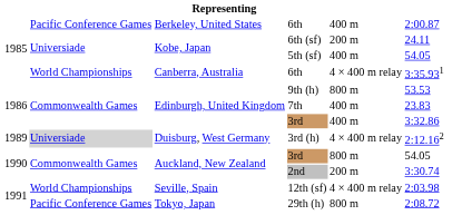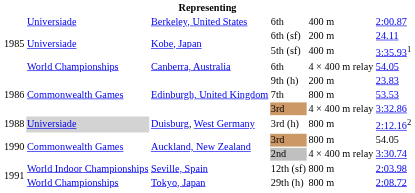 <table>
 <tr>
 <th colspan="6">Representing </th>
 </tr>
 <tr>
 <td rowspan=4>1985</td>
-<td><a href='#'>Pacific Conference Games</a></td>
+<td><a href='#'>Universiade</a></td>
 <td><a href='#'>Berkeley, United States</a></td>
 <td>6th</td>
 <td>400 m</td>
 <td><a href='#'>2:00.87</a></td>
 </tr>
 <tr>
 <td rowspan=2><a href='#'>Universiade</a></td>
 <td rowspan=2><a href='#'>Kobe, Japan</a></td>
 <td>6th (sf)</td>
 <td>200 m</td>
 <td><a href='#'>24.11</a></td>
 </tr>
 <tr>
 <td>5th (sf)</td>
 <td>400 m</td>
-<td><a href='#'>54.05</a></td>
+<td><a href='#'>3:35.93</a><sup>1</sup></td>
 </tr>
 <tr>
 <td><a href='#'>World Championships</a></td>
 <td><a href='#'>Canberra, Australia</a></td>
 <td>6th</td>
 <td>4 × 400 m relay</td>
-<td><a href='#'>3:35.93</a><sup>1</sup></td>
+<td><a href='#'>54.05</a></td>
 </tr>
 <tr>
 <td rowspan=3>1986</td>
 <td rowspan=3><a href='#'>Commonwealth Games</a></td>
 <td rowspan=3><a href='#'>Edinburgh, United Kingdom</a></td>
 <td>9th (h)</td>
+<td>200 m</td>
+<td><a href='#'>23.83</a></td>
+</tr>
+<tr>
+<td>7th</td>
 <td>800 m</td>
 <td><a href='#'>53.53</a></td>
 </tr>
 <tr>
-<td>7th</td>
-<td>400 m</td>
-<td><a href='#'>23.83</a></td>
-</tr>
-<tr>
 <td bgcolor=cc9966>3rd</td>
-<td>400 m</td>
+<td>4 × 400 m relay</td>
 <td><a href='#'>3:32.86</a></td>
 </tr>
 <tr>
-<td>1989</td>
+<td>1988</td>
 <td style="background: lightgrey;"><a href='#'>Universiade</a></td>
 <td><a href='#'>Duisburg</a>, <a href='#'>West Germany</a></td>
 <td>3rd (h)</td>
-<td>4 × 400 m relay</td>
+<td>800 m</td>
 <td><a href='#'>2:12.16</a><sup>2</sup></td>
 </tr>
 <tr>
 <td rowspan=2>1990</td>
 <td rowspan=2><a href='#'>Commonwealth Games</a></td>
 <td rowspan=2><a href='#'>Auckland, New Zealand</a></td>
 <td bgcolor=cc9966>3rd</td>
 <td>800 m</td>
 <td>54.05</td>
 </tr>
 <tr>
 <td bgcolor=silver>2nd</td>
-<td>200 m</td>
+<td>4 × 400 m relay</td>
 <td><a href='#'>3:30.74</a></td>
 </tr>
 <tr>
 <td rowspan=2>1991</td>
-<td><a href='#'>World Championships</a></td>
+<td><a href='#'>World Indoor Championships</a></td>
 <td><a href='#'>Seville, Spain</a></td>
 <td>12th (sf)</td>
-<td>4 × 400 m relay</td>
+<td>800 m</td>
 <td><a href='#'>2:03.98</a></td>
 </tr>
 <tr>
-<td><a href='#'>Pacific Conference Games</a></td>
+<td><a href='#'>World Championships</a></td>
 <td><a href='#'>Tokyo, Japan</a></td>
 <td>29th (h)</td>
 <td>800 m</td>
 <td><a href='#'>2:08.72</a></td>
 </tr>
 </table>
